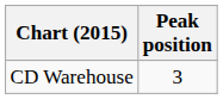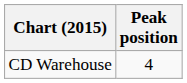 <table class="wikitable">
 <tr>
 <th>Chart (2015)</th>
 <th>Peak<br>position</th>
 </tr>
 <tr>
 <td>CD Warehouse</td>
-<td align="center">3</td>
+<td align="center">4</td>
 </tr>
 </table>
